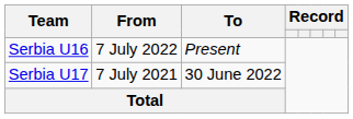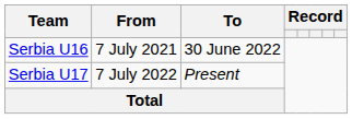 <table class="wikitable" style="text-align:center">
 <tr>
 <th rowspan="2">Team</th>
 <th rowspan="2">From</th>
 <th rowspan="2">To</th>
 <th colspan="5">Record</th>
 </tr>
 <tr>
 <th></th>
 <th></th>
 <th></th>
 <th></th>
 <th></th>
 </tr>
 <tr>
 <td align="left"><a href='#'>Serbia U16</a></td>
-<td align="left">7 July 2022</td>
-<td align="left"><em>Present</em><br></td>
+<td align="left">7 July 2021</td>
+<td align="left">30 June 2022<br></td>
 </tr>
 <tr>
 <td align="left"><a href='#'>Serbia U17</a></td>
-<td align="left">7 July 2021</td>
-<td align="left">30 June 2022<br></td>
+<td align="left">7 July 2022</td>
+<td align="left"><em>Present</em><br></td>
 </tr>
 <tr>
 <th colspan="3">Total<br></th>
 </tr>
 </table>
